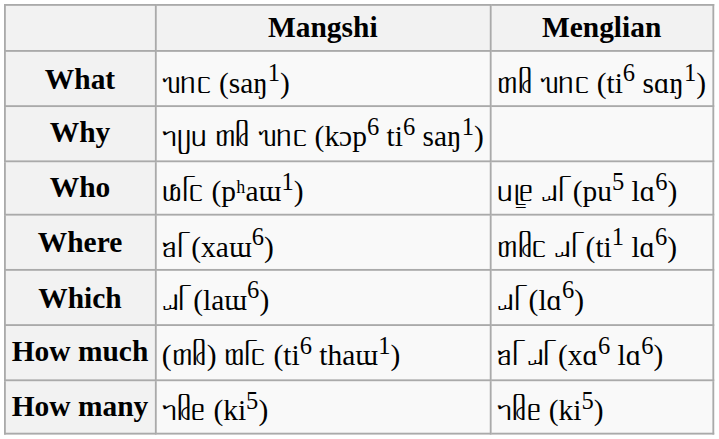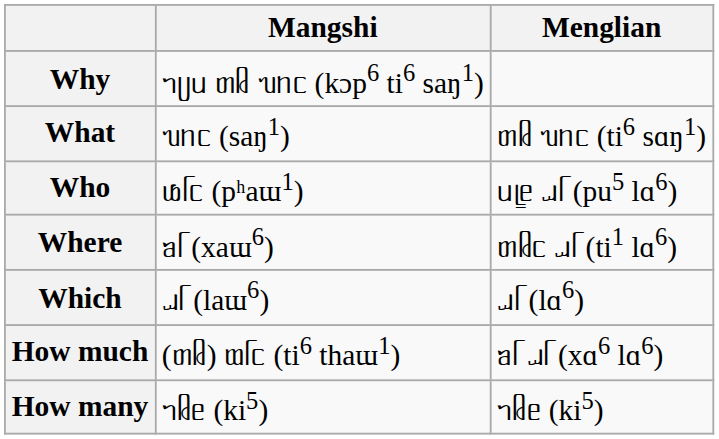 <table class="wikitable">
 <tr>
 <th></th>
 <th>Mangshi</th>
 <th>Menglian</th>
 </tr>
 <tr>
+<th>Why</th>
+<td>ᥐᥩᥙ ᥖᥤ ᥔᥒᥴ (kɔp<sup>6</sup> ti<sup>6</sup> saŋ<sup>1</sup>)</td>
+<td></td>
+</tr>
+<tr>
 <th>What</th>
 <td>ᥔᥒᥴ (saŋ<sup>1</sup>)</td>
 <td>ᥖᥤ ᥔᥒᥴ (ti<sup>6</sup> sɑŋ<sup>1</sup>)</td>
-</tr>
-<tr>
-<th>Why</th>
-<td>ᥐᥩᥙ ᥖᥤ ᥔᥒᥴ (kɔp<sup>6</sup> ti<sup>6</sup> saŋ<sup>1</sup>)</td>
-<td></td>
 </tr>
 <tr>
 <th>Who</th>
 <td>ᥚᥬᥴ (pʰaɯ<sup>1</sup>)</td>
 <td>ᥙᥧᥱ ᥘᥬ (pu<sup>5</sup> lɑ<sup>6</sup>)</td>
 </tr>
 <tr>
 <th>Where</th>
 <td>ᥑᥬ (xaɯ<sup>6</sup>)</td>
 <td>ᥖᥤᥴ ᥘᥬ (ti<sup>1</sup> lɑ<sup>6</sup>)</td>
 </tr>
 <tr>
 <th>Which</th>
 <td>ᥘᥬ (laɯ<sup>6</sup>)</td>
 <td>ᥘᥬ (lɑ<sup>6</sup>)</td>
 </tr>
 <tr>
 <th>How much</th>
 <td>(ᥖᥤ) ᥗᥬᥴ (ti<sup>6</sup> thaɯ<sup>1</sup>)</td>
 <td>ᥑᥬ ᥘᥬ (xɑ<sup>6</sup> lɑ<sup>6</sup>)</td>
 </tr>
 <tr>
 <th>How many</th>
 <td>ᥐᥤᥱ (ki<sup>5</sup>)</td>
 <td>ᥐᥤᥱ (ki<sup>5</sup>)</td>
 </tr>
 </table>
